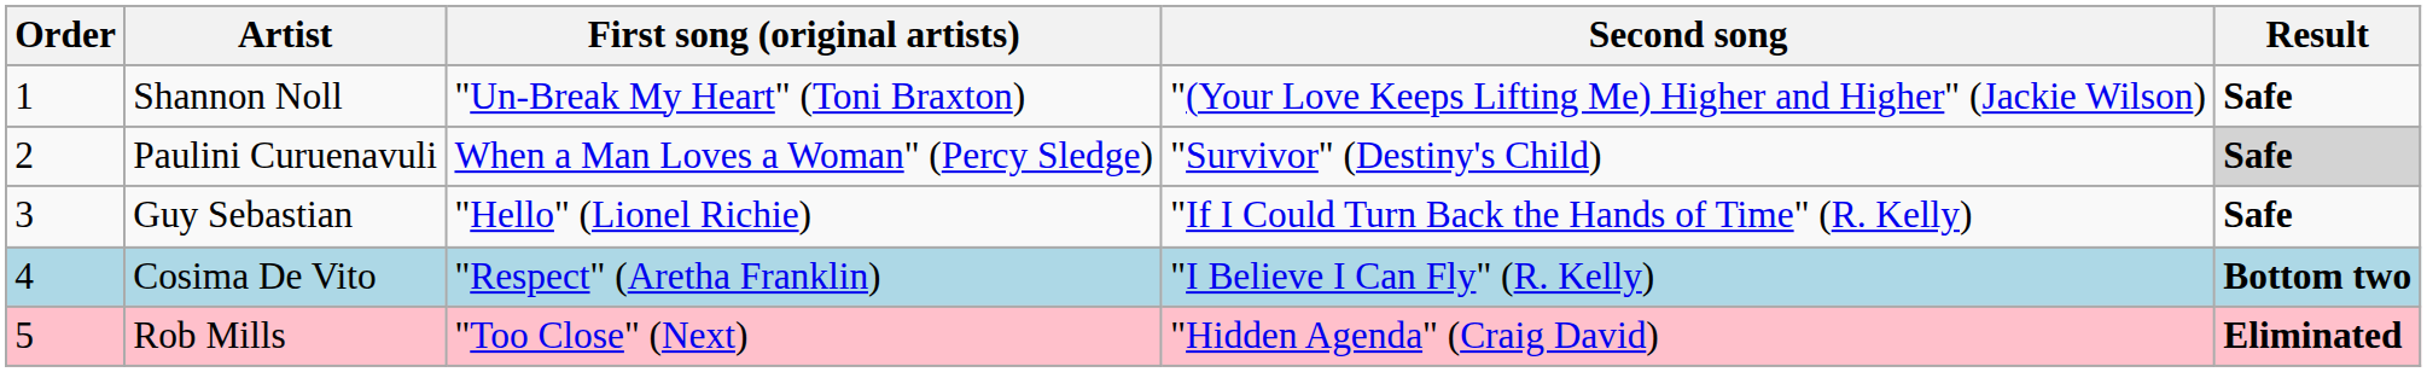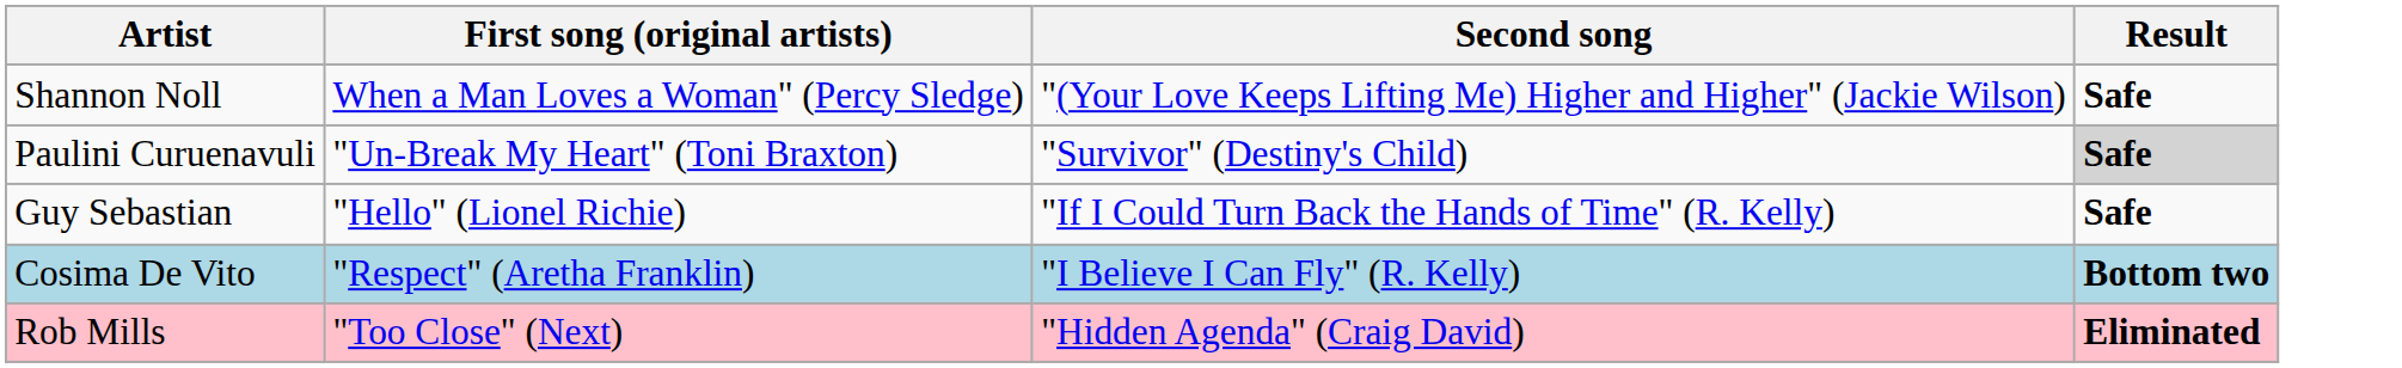 <table class=wikitable>
 <tr>
-<th>Order</th>
 <th>Artist</th>
 <th>First song (original artists)</th>
 <th>Second song</th>
 <th>Result</th>
 </tr>
 <tr>
-<td>1</td>
 <td>Shannon Noll</td>
-<td>"<a href='#'>Un-Break My Heart</a>" (<a href='#'>Toni Braxton</a>)</td>
+<td><a href='#'>When a Man Loves a Woman</a>" (<a href='#'>Percy Sledge</a>)</td>
 <td>"<a href='#'>(Your Love Keeps Lifting Me) Higher and Higher</a>" (<a href='#'>Jackie Wilson</a>)</td>
 <td><strong>Safe</strong></td>
 </tr>
 <tr>
-<td>2</td>
 <td>Paulini Curuenavuli</td>
-<td><a href='#'>When a Man Loves a Woman</a>" (<a href='#'>Percy Sledge</a>)</td>
+<td>"<a href='#'>Un-Break My Heart</a>" (<a href='#'>Toni Braxton</a>)</td>
 <td>"<a href='#'>Survivor</a>" (<a href='#'>Destiny's Child</a>)</td>
 <td style="background: lightgrey;"><strong>Safe</strong></td>
 </tr>
 <tr>
-<td>3</td>
 <td>Guy Sebastian</td>
 <td>"<a href='#'>Hello</a>" (<a href='#'>Lionel Richie</a>)</td>
 <td>"<a href='#'>If I Could Turn Back the Hands of Time</a>" (<a href='#'>R. Kelly</a>)</td>
 <td><strong>Safe</strong></td>
 </tr>
 <tr style="background:lightblue;">
-<td>4</td>
 <td>Cosima De Vito</td>
 <td>"<a href='#'>Respect</a>" (<a href='#'>Aretha Franklin</a>)</td>
 <td>"<a href='#'>I Believe I Can Fly</a>" (<a href='#'>R. Kelly</a>)</td>
 <td><strong>Bottom two</strong></td>
 </tr>
 <tr style="background:pink;">
-<td>5</td>
 <td>Rob Mills</td>
 <td>"<a href='#'>Too Close</a>" (<a href='#'>Next</a>)</td>
 <td>"<a href='#'>Hidden Agenda</a>" (<a href='#'>Craig David</a>)</td>
 <td><strong>Eliminated</strong></td>
 </tr>
 </table>
